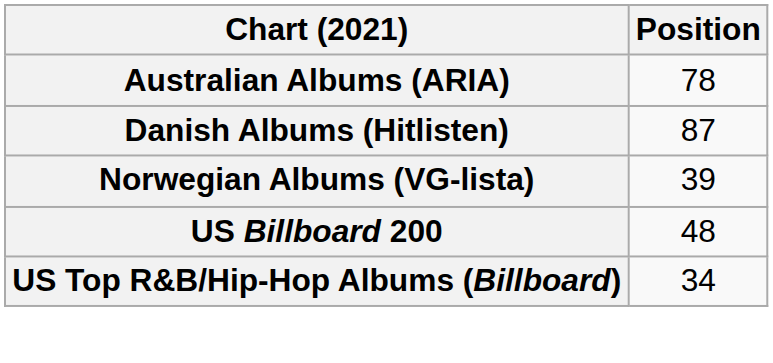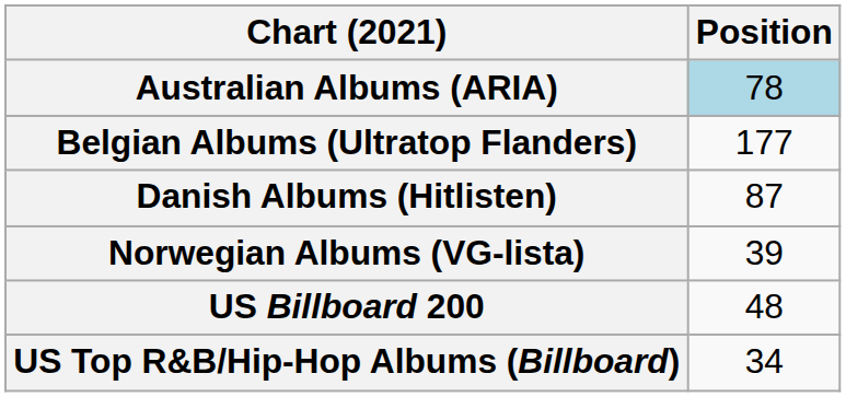 <table class="wikitable sortable plainrowheaders" style="text-align:center">
 <tr>
 <th scope="col">Chart (2021)</th>
 <th scope="col">Position</th>
 </tr>
 <tr>
 <th scope="row">Australian Albums (ARIA)</th>
-<td>78</td>
+<td style="background: lightblue;">78</td>
+</tr>
+<tr>
+<th scope="row">Belgian Albums (Ultratop Flanders)</th>
+<td>177</td>
 </tr>
 <tr>
 <th scope="row">Danish Albums (Hitlisten)</th>
 <td>87</td>
 </tr>
 <tr>
 <th scope="row">Norwegian Albums (VG-lista)</th>
 <td>39</td>
 </tr>
 <tr>
 <th scope="row">US <em>Billboard</em> 200</th>
 <td>48</td>
 </tr>
 <tr>
 <th scope="row">US Top R&B/Hip-Hop Albums (<em>Billboard</em>)</th>
 <td>34</td>
 </tr>
 </table>
